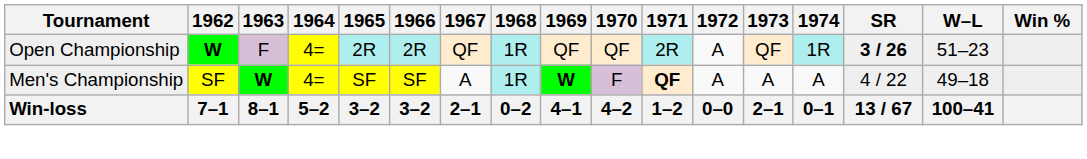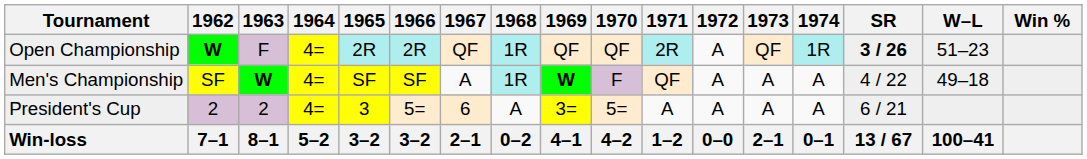 <table class=wikitable style=text-align:center;font-size:83%>
 <tr>
 <th>Tournament</th>
 <th>1962</th>
 <th>1963</th>
 <th>1964</th>
 <th>1965</th>
 <th>1966</th>
 <th>1967</th>
 <th>1968</th>
 <th>1969</th>
 <th>1970</th>
 <th>1971</th>
 <th>1972</th>
 <th>1973</th>
 <th>1974</th>
 <th width=50>SR</th>
 <th width=50>W–L</th>
 <th width=50>Win %</th>
 </tr>
 <tr>
 <td style="background:#efefef; text-align:left;">Open Championship</td>
 <td bgcolor=lime><strong>W</strong></td>
 <td style="background:thistle;">F</td>
 <td style="background:yellow;">4=</td>
 <td style="background:#afeeee;">2R</td>
 <td style="background:#afeeee;">2R</td>
 <td style="background:#ffebcd;">QF</td>
 <td style="background:#afeeee;">1R</td>
 <td style="background:#ffebcd;">QF</td>
 <td style="background:#ffebcd;">QF</td>
 <td style="background:#afeeee;">2R</td>
 <td>A</td>
 <td style="background:#ffebcd;">QF</td>
 <td style="background:#afeeee;">1R</td>
 <td style="background:#efefef;"><strong>3 / 26</strong></td>
 <td style="background:#efefef;">51–23</td>
 <td style="background:#efefef;"></td>
 </tr>
 <tr>
 <td style="background:#efefef; text-align:left;">Men's Championship</td>
 <td style="background:yellow;">SF</td>
 <td bgcolor=lime><strong>W</strong></td>
 <td style="background:yellow;">4=</td>
 <td style="background:yellow;">SF</td>
 <td style="background:yellow;">SF</td>
 <td>A</td>
 <td style="background:#afeeee;">1R</td>
 <td bgcolor=lime><strong>W</strong></td>
 <td style="background:thistle;">F</td>
-<td style="background:#ffebcd;"><strong>QF</strong></td>
+<td style="background:#ffebcd;">QF</td>
 <td>A</td>
 <td>A</td>
 <td>A</td>
 <td style="background:#efefef;">4 / 22</td>
 <td style="background:#efefef;">49–18</td>
+<td style="background:#efefef;"></td>
+</tr>
+<tr>
+<td style="background:#efefef; text-align:left;">President's Cup</td>
+<td style="background:thistle;">2</td>
+<td style="background:thistle;">2</td>
+<td style="background:yellow;">4=</td>
+<td style="background:yellow;">3</td>
+<td style="background:#ffebcd;">5=</td>
+<td style="background:#ffebcd;">6</td>
+<td>A</td>
+<td style="background:yellow;">3=</td>
+<td style="background:#ffebcd;">5=</td>
+<td>A</td>
+<td>A</td>
+<td>A</td>
+<td>A</td>
+<td style="background:#efefef;">6 / 21</td>
+<td style="background:#efefef;"></td>
 <td style="background:#efefef;"></td>
 </tr>
 <tr>
 <th style=text-align:left>Win-loss</th>
 <th>7–1</th>
 <th>8–1</th>
 <th>5–2</th>
 <th>3–2</th>
 <th>3–2</th>
 <th>2–1</th>
 <th>0–2</th>
 <th>4–1</th>
 <th>4–2</th>
 <th>1–2</th>
 <th>0–0</th>
 <th>2–1</th>
 <th>0–1</th>
 <th>13 / 67</th>
 <th>100–41</th>
 <th></th>
 </tr>
 </table>
